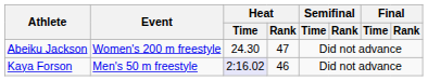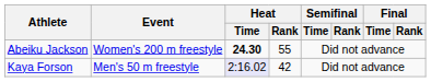 <table class=wikitable style="font-size:90%">
 <tr>
 <th rowspan="2">Athlete</th>
 <th rowspan="2">Event</th>
 <th colspan="2">Heat</th>
 <th colspan="2">Semifinal</th>
 <th colspan="2">Final</th>
 </tr>
 <tr style="font-size:95%">
 <th>Time</th>
 <th>Rank</th>
 <th>Time</th>
 <th>Rank</th>
 <th>Time</th>
 <th>Rank</th>
 </tr>
 <tr align=center>
 <td align=left><a href='#'>Abeiku Jackson</a></td>
 <td align=left><a href='#'>Women's 200 m freestyle</a></td>
-<td>24.30</td>
-<td>47</td>
+<td><strong>24.30</strong></td>
+<td>55</td>
 <td colspan=4>Did not advance</td>
 </tr>
 <tr align=center>
 <td align=left><a href='#'>Kaya Forson</a></td>
 <td align=left><a href='#'>Men's 50 m freestyle</a></td>
 <td style="background: lavender;">2:16.02</td>
-<td>46</td>
+<td>42</td>
 <td colspan=4>Did not advance</td>
 </tr>
 </table>
